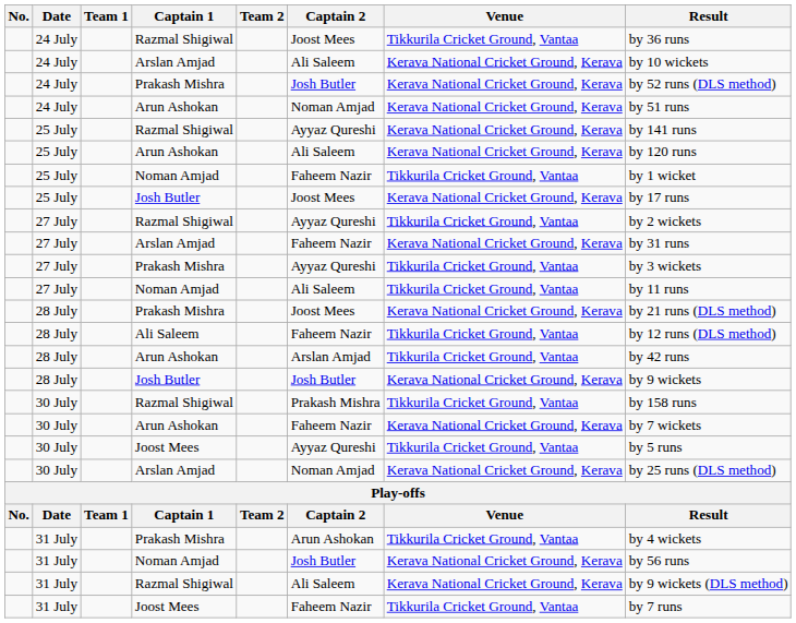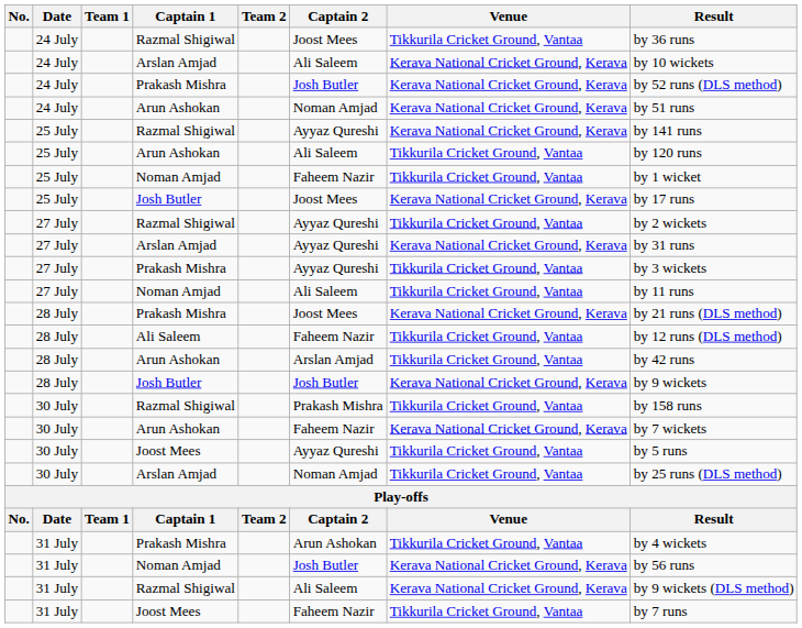 <table class="wikitable">
 <tr>
 <th>No.</th>
 <th>Date</th>
 <th>Team 1</th>
 <th>Captain 1</th>
 <th>Team 2</th>
 <th>Captain 2</th>
 <th>Venue</th>
 <th>Result</th>
 </tr>
 <tr>
 <td></td>
 <td>24 July</td>
 <td></td>
 <td>Razmal Shigiwal</td>
 <td></td>
 <td>Joost Mees</td>
 <td><a href='#'>Tikkurila Cricket Ground</a>, <a href='#'>Vantaa</a></td>
 <td> by 36 runs</td>
 </tr>
 <tr>
 <td></td>
 <td>24 July</td>
 <td></td>
 <td>Arslan Amjad</td>
 <td></td>
 <td>Ali Saleem</td>
 <td><a href='#'>Kerava National Cricket Ground</a>, <a href='#'>Kerava</a></td>
 <td> by 10 wickets</td>
 </tr>
 <tr>
 <td></td>
 <td>24 July</td>
 <td></td>
 <td>Prakash Mishra</td>
 <td></td>
 <td><a href='#'>Josh Butler</a></td>
 <td><a href='#'>Kerava National Cricket Ground</a>, <a href='#'>Kerava</a></td>
 <td> by 52 runs (<a href='#'>DLS method</a>)</td>
 </tr>
 <tr>
 <td></td>
 <td>24 July</td>
 <td></td>
 <td>Arun Ashokan</td>
 <td></td>
 <td>Noman Amjad</td>
 <td><a href='#'>Kerava National Cricket Ground</a>, <a href='#'>Kerava</a></td>
 <td> by 51 runs</td>
 </tr>
 <tr>
 <td></td>
 <td>25 July</td>
 <td></td>
 <td>Razmal Shigiwal</td>
 <td></td>
 <td>Ayyaz Qureshi</td>
 <td><a href='#'>Kerava National Cricket Ground</a>, <a href='#'>Kerava</a></td>
 <td> by 141 runs</td>
 </tr>
 <tr>
 <td></td>
 <td>25 July</td>
 <td></td>
 <td>Arun Ashokan</td>
 <td></td>
 <td>Ali Saleem</td>
-<td><a href='#'>Kerava National Cricket Ground</a>, <a href='#'>Kerava</a></td>
+<td><a href='#'>Tikkurila Cricket Ground</a>, <a href='#'>Vantaa</a></td>
 <td> by 120 runs</td>
 </tr>
 <tr>
 <td></td>
 <td>25 July</td>
 <td></td>
 <td>Noman Amjad</td>
 <td></td>
 <td>Faheem Nazir</td>
 <td><a href='#'>Tikkurila Cricket Ground</a>, <a href='#'>Vantaa</a></td>
 <td> by 1 wicket</td>
 </tr>
 <tr>
 <td></td>
 <td>25 July</td>
 <td></td>
 <td><a href='#'>Josh Butler</a></td>
 <td></td>
 <td>Joost Mees</td>
 <td><a href='#'>Kerava National Cricket Ground</a>, <a href='#'>Kerava</a></td>
 <td> by 17 runs</td>
 </tr>
 <tr>
 <td></td>
 <td>27 July</td>
 <td></td>
 <td>Razmal Shigiwal</td>
 <td></td>
 <td>Ayyaz Qureshi</td>
 <td><a href='#'>Tikkurila Cricket Ground</a>, <a href='#'>Vantaa</a></td>
 <td> by 2 wickets</td>
 </tr>
 <tr>
 <td></td>
 <td>27 July</td>
 <td></td>
 <td>Arslan Amjad</td>
 <td></td>
-<td>Faheem Nazir</td>
+<td>Ayyaz Qureshi</td>
 <td><a href='#'>Kerava National Cricket Ground</a>, <a href='#'>Kerava</a></td>
 <td> by 31 runs</td>
 </tr>
 <tr>
 <td></td>
 <td>27 July</td>
 <td></td>
 <td>Prakash Mishra</td>
 <td></td>
 <td>Ayyaz Qureshi</td>
 <td><a href='#'>Tikkurila Cricket Ground</a>, <a href='#'>Vantaa</a></td>
 <td> by 3 wickets</td>
 </tr>
 <tr>
 <td></td>
 <td>27 July</td>
 <td></td>
 <td>Noman Amjad</td>
 <td></td>
 <td>Ali Saleem</td>
 <td><a href='#'>Tikkurila Cricket Ground</a>, <a href='#'>Vantaa</a></td>
 <td> by 11 runs</td>
 </tr>
 <tr>
 <td></td>
 <td>28 July</td>
 <td></td>
 <td>Prakash Mishra</td>
 <td></td>
 <td>Joost Mees</td>
 <td><a href='#'>Kerava National Cricket Ground</a>, <a href='#'>Kerava</a></td>
 <td> by 21 runs (<a href='#'>DLS method</a>)</td>
 </tr>
 <tr>
 <td></td>
 <td>28 July</td>
 <td></td>
 <td>Ali Saleem</td>
 <td></td>
 <td>Faheem Nazir</td>
 <td><a href='#'>Tikkurila Cricket Ground</a>, <a href='#'>Vantaa</a></td>
 <td> by 12 runs (<a href='#'>DLS method</a>)</td>
 </tr>
 <tr>
 <td></td>
 <td>28 July</td>
 <td></td>
 <td>Arun Ashokan</td>
 <td></td>
 <td>Arslan Amjad</td>
 <td><a href='#'>Tikkurila Cricket Ground</a>, <a href='#'>Vantaa</a></td>
 <td> by 42 runs</td>
 </tr>
 <tr>
 <td></td>
 <td>28 July</td>
 <td></td>
 <td><a href='#'>Josh Butler</a></td>
 <td></td>
 <td><a href='#'>Josh Butler</a></td>
 <td><a href='#'>Kerava National Cricket Ground</a>, <a href='#'>Kerava</a></td>
 <td> by 9 wickets</td>
 </tr>
 <tr>
 <td></td>
 <td>30 July</td>
 <td></td>
 <td>Razmal Shigiwal</td>
 <td></td>
 <td>Prakash Mishra</td>
 <td><a href='#'>Tikkurila Cricket Ground</a>, <a href='#'>Vantaa</a></td>
 <td> by 158 runs</td>
 </tr>
 <tr>
 <td></td>
 <td>30 July</td>
 <td></td>
 <td>Arun Ashokan</td>
 <td></td>
 <td>Faheem Nazir</td>
 <td><a href='#'>Kerava National Cricket Ground</a>, <a href='#'>Kerava</a></td>
 <td> by 7 wickets</td>
 </tr>
 <tr>
 <td></td>
 <td>30 July</td>
 <td></td>
 <td>Joost Mees</td>
 <td></td>
 <td>Ayyaz Qureshi</td>
 <td><a href='#'>Tikkurila Cricket Ground</a>, <a href='#'>Vantaa</a></td>
 <td> by 5 runs</td>
 </tr>
 <tr>
 <td></td>
 <td>30 July</td>
 <td></td>
 <td>Arslan Amjad</td>
 <td></td>
 <td>Noman Amjad</td>
-<td><a href='#'>Kerava National Cricket Ground</a>, <a href='#'>Kerava</a></td>
+<td><a href='#'>Tikkurila Cricket Ground</a>, <a href='#'>Vantaa</a></td>
 <td> by 25 runs (<a href='#'>DLS method</a>)</td>
 </tr>
 <tr>
 <th colspan="9">Play-offs</th>
 </tr>
 <tr>
 <th>No.</th>
 <th>Date</th>
 <th>Team 1</th>
 <th>Captain 1</th>
 <th>Team 2</th>
 <th>Captain 2</th>
 <th>Venue</th>
 <th>Result</th>
 </tr>
 <tr>
 <td></td>
 <td>31 July</td>
 <td></td>
 <td>Prakash Mishra</td>
 <td></td>
 <td>Arun Ashokan</td>
 <td><a href='#'>Tikkurila Cricket Ground</a>, <a href='#'>Vantaa</a></td>
 <td> by 4 wickets</td>
 </tr>
 <tr>
 <td></td>
 <td>31 July</td>
 <td></td>
 <td>Noman Amjad</td>
 <td></td>
 <td><a href='#'>Josh Butler</a></td>
 <td><a href='#'>Kerava National Cricket Ground</a>, <a href='#'>Kerava</a></td>
 <td> by 56 runs</td>
 </tr>
 <tr>
 <td></td>
 <td>31 July</td>
 <td></td>
 <td>Razmal Shigiwal</td>
 <td></td>
 <td>Ali Saleem</td>
 <td><a href='#'>Kerava National Cricket Ground</a>, <a href='#'>Kerava</a></td>
 <td> by 9 wickets (<a href='#'>DLS method</a>)</td>
 </tr>
 <tr>
 <td></td>
 <td>31 July</td>
 <td></td>
 <td>Joost Mees</td>
 <td></td>
 <td>Faheem Nazir</td>
 <td><a href='#'>Tikkurila Cricket Ground</a>, <a href='#'>Vantaa</a></td>
 <td> by 7 runs</td>
 </tr>
 </table>
